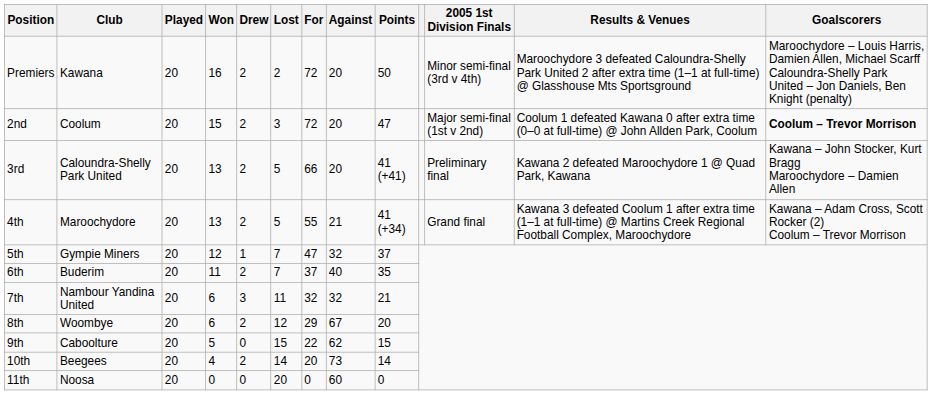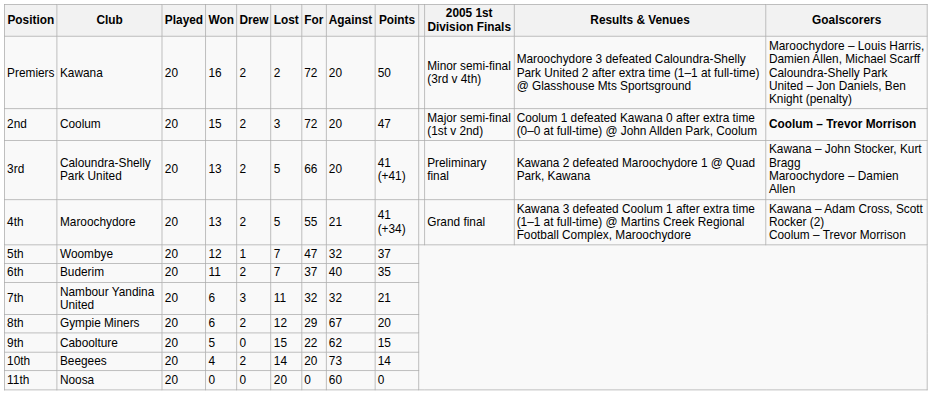 <table class="wikitable">
 <tr>
 <th>Position</th>
 <th>Club</th>
 <th>Played</th>
 <th>Won</th>
 <th>Drew</th>
 <th>Lost</th>
 <th>For</th>
 <th>Against</th>
 <th>Points</th>
 <th></th>
 <th>2005 1st Division Finals</th>
 <th>Results & Venues</th>
 <th>Goalscorers</th>
 </tr>
 <tr>
 <td>Premiers</td>
 <td>Kawana</td>
 <td>20</td>
 <td>16</td>
 <td>2</td>
 <td>2</td>
 <td>72</td>
 <td>20</td>
 <td>50</td>
 <td></td>
 <td>Minor semi-final (3rd v 4th)</td>
 <td>Maroochydore 3 defeated Caloundra-Shelly Park United 2 after extra time (1–1 at full-time) @ Glasshouse Mts Sportsground</td>
 <td>Maroochydore – Louis Harris, Damien Allen, Michael Scarff<br>Caloundra-Shelly Park United – Jon Daniels, Ben Knight (penalty)</td>
 </tr>
 <tr>
 <td>2nd</td>
 <td>Coolum</td>
 <td>20</td>
 <td>15</td>
 <td>2</td>
 <td>3</td>
 <td>72</td>
 <td>20</td>
 <td>47</td>
 <td></td>
 <td>Major semi-final (1st v 2nd)</td>
 <td>Coolum 1 defeated Kawana 0 after extra time (0–0 at full-time) @ John Allden Park, Coolum</td>
 <td><strong>Coolum – Trevor Morrison</strong></td>
 </tr>
 <tr>
 <td>3rd</td>
 <td>Caloundra-Shelly Park United</td>
 <td>20</td>
 <td>13</td>
 <td>2</td>
 <td>5</td>
 <td>66</td>
 <td>20</td>
 <td>41 (+41)</td>
 <td></td>
 <td>Preliminary final</td>
 <td>Kawana 2 defeated Maroochydore 1 @ Quad Park, Kawana</td>
 <td>Kawana – John Stocker, Kurt Bragg<br>Maroochydore – Damien Allen</td>
 </tr>
 <tr>
 <td>4th</td>
 <td>Maroochydore</td>
 <td>20</td>
 <td>13</td>
 <td>2</td>
 <td>5</td>
 <td>55</td>
 <td>21</td>
 <td>41 (+34)</td>
 <td></td>
 <td>Grand final</td>
 <td>Kawana 3 defeated Coolum 1 after extra time (1–1 at full-time) @ Martins Creek Regional Football Complex, Maroochydore</td>
 <td>Kawana – Adam Cross, Scott Rocker (2)<br>Coolum – Trevor Morrison</td>
 </tr>
 <tr>
 <td>5th</td>
-<td>Gympie Miners</td>
+<td>Woombye</td>
 <td>20</td>
 <td>12</td>
 <td>1</td>
 <td>7</td>
 <td>47</td>
 <td>32</td>
 <td>37</td>
 </tr>
 <tr>
 <td>6th</td>
 <td>Buderim</td>
 <td>20</td>
 <td>11</td>
 <td>2</td>
 <td>7</td>
 <td>37</td>
 <td>40</td>
 <td>35</td>
 </tr>
 <tr>
 <td>7th</td>
 <td>Nambour Yandina United</td>
 <td>20</td>
 <td>6</td>
 <td>3</td>
 <td>11</td>
 <td>32</td>
 <td>32</td>
 <td>21</td>
 </tr>
 <tr>
 <td>8th</td>
-<td>Woombye</td>
+<td>Gympie Miners</td>
 <td>20</td>
 <td>6</td>
 <td>2</td>
 <td>12</td>
 <td>29</td>
 <td>67</td>
 <td>20</td>
 </tr>
 <tr>
 <td>9th</td>
 <td>Caboolture</td>
 <td>20</td>
 <td>5</td>
 <td>0</td>
 <td>15</td>
 <td>22</td>
 <td>62</td>
 <td>15</td>
 </tr>
 <tr>
 <td>10th</td>
 <td>Beegees</td>
 <td>20</td>
 <td>4</td>
 <td>2</td>
 <td>14</td>
 <td>20</td>
 <td>73</td>
 <td>14</td>
 </tr>
 <tr>
 <td>11th</td>
 <td>Noosa</td>
 <td>20</td>
 <td>0</td>
 <td>0</td>
 <td>20</td>
 <td>0</td>
 <td>60</td>
 <td>0</td>
 </tr>
 </table>
